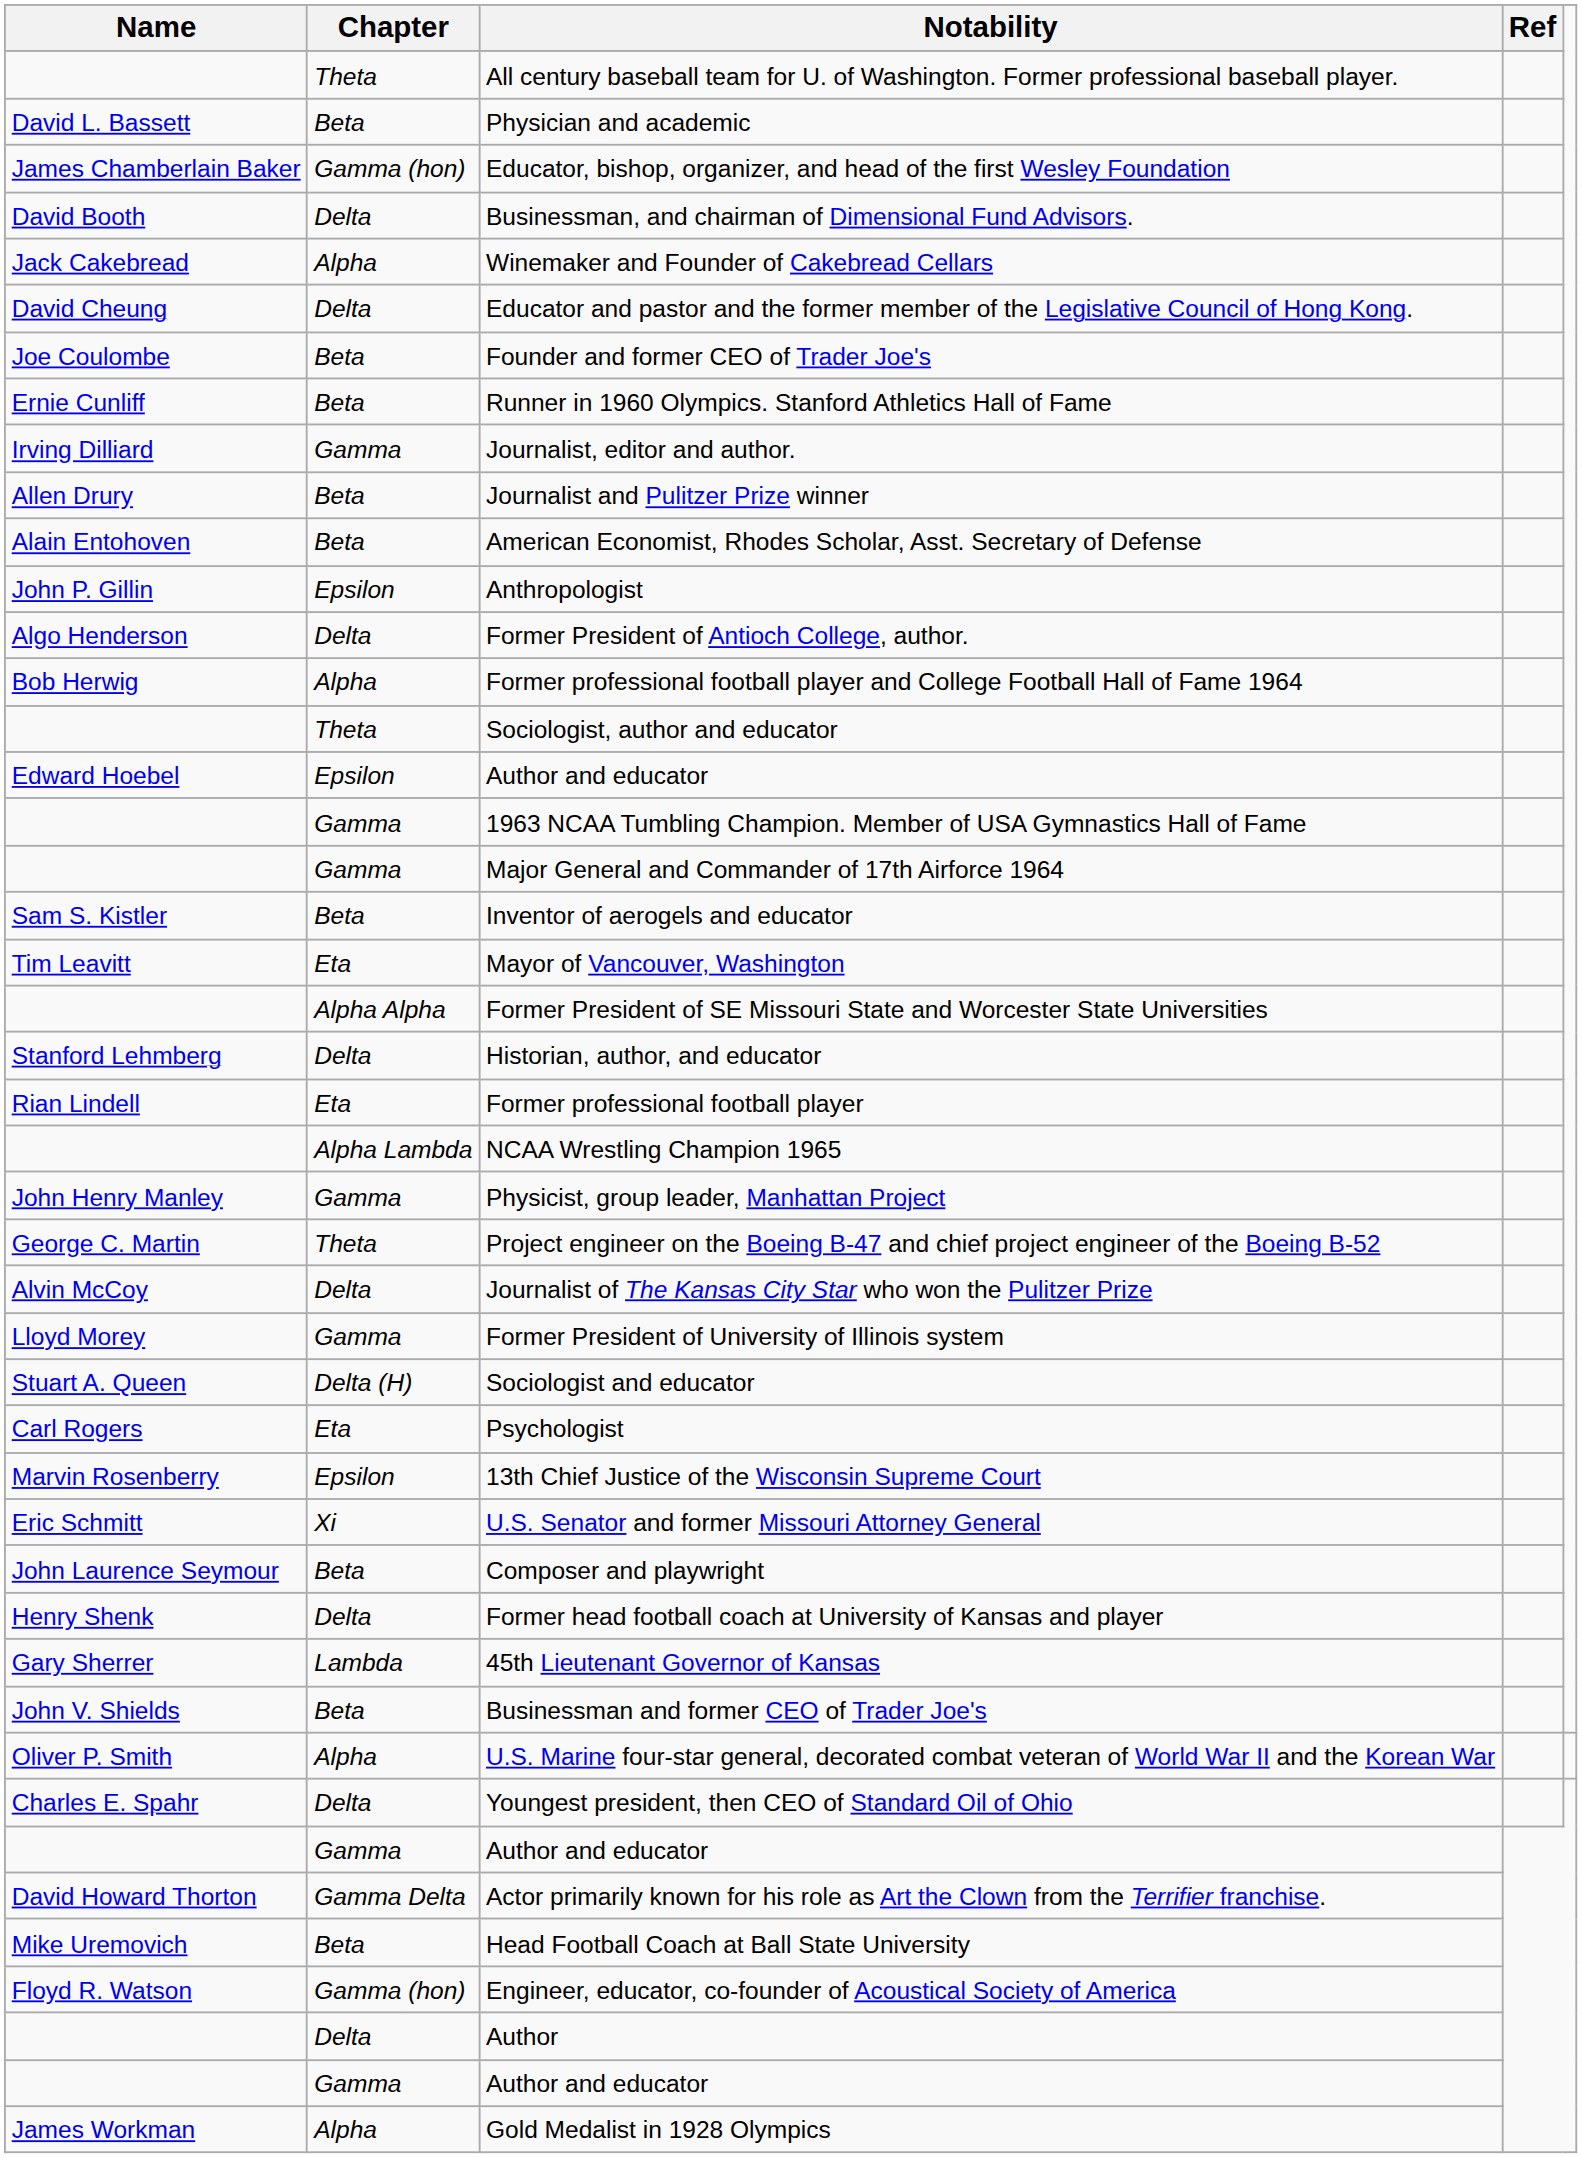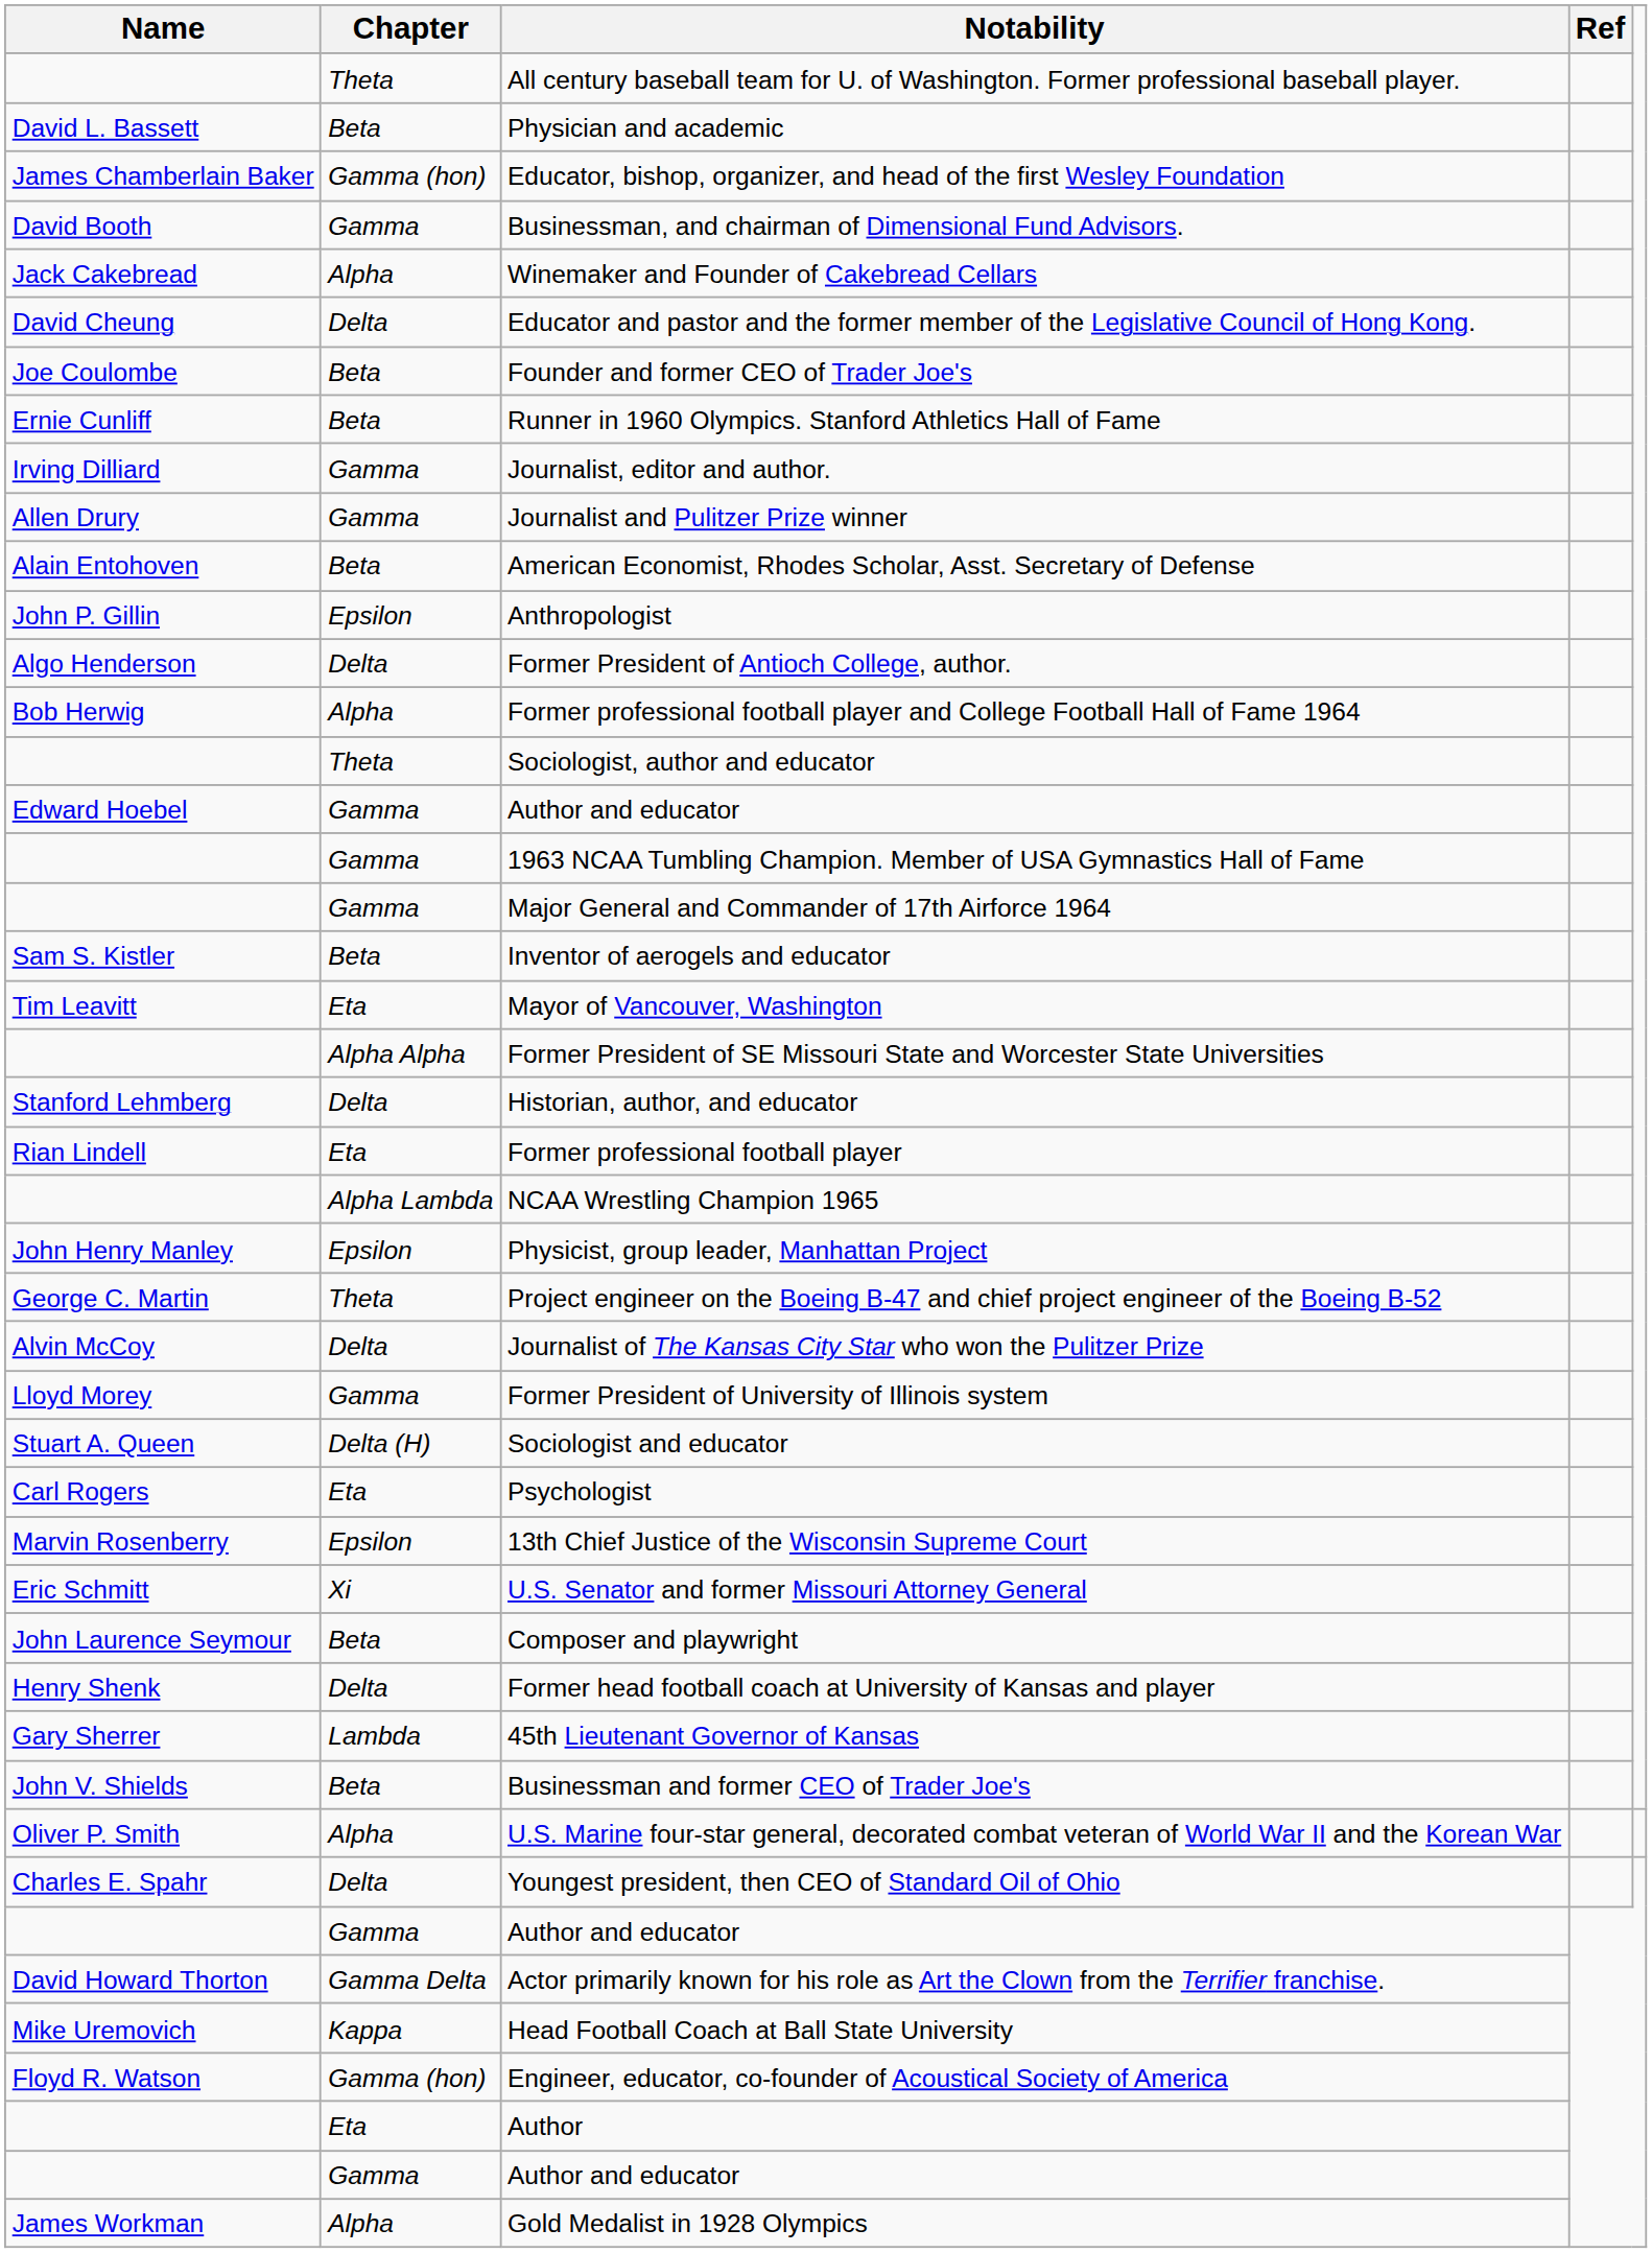 <table class="wikitable sortable">
 <tr>
 <th>Name</th>
 <th>Chapter</th>
 <th>Notability</th>
 <th>Ref</th>
 </tr>
 <tr>
 <td></td>
 <td><small><em>Theta</em></small></td>
 <td><small>All century baseball team for U. of Washington. Former professional baseball player.</small></td>
 <td></td>
 </tr>
 <tr>
 <td><a href='#'><small>David L. Bassett</small></a></td>
 <td><em><small>Beta</small></em></td>
 <td><small>Physician and academic</small></td>
 <td></td>
 </tr>
 <tr>
 <td><a href='#'><small>James Chamberlain Baker</small></a></td>
 <td><em><small>Gamma (hon)</small></em></td>
 <td><small>Educator, bishop, organizer, and head of the first <a href='#'>Wesley Foundation</a></small></td>
 <td></td>
 </tr>
 <tr>
 <td><a href='#'><small>David Booth</small></a></td>
-<td><small><em>Delta</em></small></td>
+<td><em><small>Gamma</small></em></td>
 <td><small>Businessman, and chairman of <a href='#'>Dimensional Fund Advisors</a>.</small></td>
 <td></td>
 </tr>
 <tr>
 <td><small><a href='#'>Jack Cakebread</a></small></td>
 <td><small><em>Alpha</em></small></td>
 <td><small>Winemaker and Founder of <a href='#'>Cakebread Cellars</a></small></td>
 <td></td>
 </tr>
 <tr>
 <td><small><a href='#'>David Cheung</a></small></td>
 <td><small><em>Delta</em></small></td>
 <td><small>Educator and pastor and the former member of the <a href='#'>Legislative Council of Hong Kong</a>.</small></td>
 <td></td>
 </tr>
 <tr>
 <td><a href='#'><small>Joe Coulombe</small></a></td>
 <td><em><small>Beta</small></em></td>
 <td><small>Founder and former CEO of <a href='#'>Trader Joe's</a></small></td>
 <td></td>
 </tr>
 <tr>
 <td><a href='#'><small>Ernie Cunliff</small></a></td>
 <td><small><em>Beta</em></small></td>
 <td><small>Runner in 1960 Olympics. Stanford Athletics Hall of Fame</small></td>
 <td></td>
 </tr>
 <tr>
 <td><a href='#'><small>Irving Dilliard</small></a></td>
 <td><em><small>Gamma</small></em></td>
 <td><small>Journalist, editor and author.</small></td>
 <td></td>
 </tr>
 <tr>
 <td><a href='#'><small>Allen Drury</small></a></td>
-<td><em><small>Beta</small></em></td>
+<td><small><em>Gamma</em></small></td>
 <td><small>Journalist and <a href='#'>Pulitzer Prize</a> winner</small></td>
 <td></td>
 </tr>
 <tr>
 <td><a href='#'><small>Alain Entohoven</small></a></td>
 <td><small><em>Beta</em></small></td>
 <td><small>American Economist, Rhodes Scholar, Asst. Secretary of Defense</small></td>
 <td></td>
 </tr>
 <tr>
 <td><a href='#'><small>John P. Gillin</small></a></td>
 <td><em><small>Epsilon</small></em></td>
 <td><small>Anthropologist</small></td>
 <td></td>
 </tr>
 <tr>
 <td><a href='#'><small>Algo Henderson</small></a></td>
 <td><small><em>Delta</em></small></td>
 <td><small>Former President of <a href='#'>Antioch College</a>, author.</small></td>
 <td></td>
 </tr>
 <tr>
 <td><a href='#'><small>Bob Herwig</small></a></td>
 <td><small><em>Alpha</em></small></td>
 <td><small>Former professional football player and College Football Hall of Fame 1964</small></td>
 <td></td>
 </tr>
 <tr>
 <td></td>
 <td><em><small>Theta</small></em></td>
 <td><small>Sociologist, author and educator</small></td>
 <td></td>
 </tr>
 <tr>
 <td><a href='#'><small>Edward Hoebel</small></a></td>
-<td><small><em>Epsilon</em></small></td>
+<td><em><small>Gamma</small></em></td>
 <td><small>Author and educator</small></td>
 <td></td>
 </tr>
 <tr>
 <td></td>
 <td><small><em>Gamma</em></small></td>
 <td><small>1963 NCAA Tumbling Champion. Member of USA Gymnastics Hall of Fame</small></td>
 <td></td>
 </tr>
 <tr>
 <td></td>
 <td><small><em>Gamma</em></small></td>
 <td><small>Major General and Commander of 17th Airforce 1964</small></td>
 <td></td>
 </tr>
 <tr>
 <td><a href='#'><small>Sam S. Kistler</small></a></td>
 <td><small><em>Beta</em></small></td>
 <td><small>Inventor of aerogels and educator</small></td>
 <td></td>
 </tr>
 <tr>
 <td><a href='#'><small>Tim Leavitt</small></a></td>
 <td><em><small>Eta</small></em></td>
 <td><small>Mayor of <a href='#'>Vancouver, Washington</a></small></td>
 <td></td>
 </tr>
 <tr>
 <td><small></small></td>
 <td><small><em>Alpha Alpha</em></small></td>
 <td><small>Former President of SE Missouri State and Worcester State Universities</small></td>
 <td></td>
 </tr>
 <tr>
 <td><a href='#'><small>Stanford Lehmberg</small></a></td>
 <td><small><em>Delta</em></small></td>
 <td><small>Historian, author, and educator</small></td>
 <td></td>
 </tr>
 <tr>
 <td><a href='#'><small>Rian Lindell</small></a></td>
 <td><em><small>Eta</small></em></td>
 <td><small>Former professional football player</small></td>
 <td></td>
 </tr>
 <tr>
 <td></td>
 <td><small><em>Alpha Lambda</em></small></td>
 <td><small>NCAA Wrestling Champion 1965</small></td>
 <td></td>
 </tr>
 <tr>
 <td><a href='#'><small>John Henry Manley</small></a></td>
-<td><em><small>Gamma</small></em></td>
+<td><small><em>Epsilon</em></small></td>
 <td><small>Physicist, group leader, <a href='#'>Manhattan Project</a></small></td>
 <td></td>
 </tr>
 <tr>
 <td><a href='#'><small>George C. Martin</small></a></td>
 <td><em><small>Theta</small></em></td>
 <td><small>Project engineer on the <a href='#'>Boeing B-47</a> and chief project engineer of the <a href='#'>Boeing B-52</a></small></td>
 <td></td>
 </tr>
 <tr>
 <td><a href='#'><small>Alvin McCoy</small></a></td>
 <td><em><small>Delta</small></em></td>
 <td><small>Journalist of <em><a href='#'>The Kansas City Star</a></em> who won the <a href='#'>Pulitzer Prize</a></small></td>
 <td></td>
 </tr>
 <tr>
 <td><a href='#'><small>Lloyd Morey</small></a></td>
 <td><small><em>Gamma</em></small></td>
 <td><small>Former President of University of Illinois system</small></td>
 <td></td>
 </tr>
 <tr>
 <td><a href='#'><small>Stuart A. Queen</small></a></td>
 <td><em><small>Delta (H)</small></em></td>
 <td><small>Sociologist and educator</small></td>
 <td></td>
 </tr>
 <tr>
 <td><a href='#'><small>Carl Rogers</small></a></td>
 <td><em><small>Eta</small></em></td>
 <td><small>Psychologist</small></td>
 <td></td>
 </tr>
 <tr>
 <td><a href='#'><small>Marvin Rosenberry</small></a></td>
 <td><small><em>Epsilon</em></small></td>
 <td><small>13th Chief Justice of the <a href='#'>Wisconsin Supreme Court</a></small></td>
 <td></td>
 </tr>
 <tr>
 <td><a href='#'><small>Eric Schmitt</small></a></td>
 <td><em><small>Xi</small></em></td>
 <td><small><a href='#'>U.S. Senator</a> and former <a href='#'>Missouri Attorney General</a></small></td>
 <td></td>
 </tr>
 <tr>
 <td><a href='#'><small>John Laurence Seymour</small></a></td>
 <td><small><em>Beta</em></small></td>
 <td><small>Composer and playwright</small></td>
 <td></td>
 </tr>
 <tr>
 <td><a href='#'><small>Henry Shenk</small></a></td>
 <td><small><em>Delta</em></small></td>
 <td><small>Former head football coach at University of Kansas and player</small></td>
 <td></td>
 </tr>
 <tr>
 <td><small><a href='#'>Gary Sherrer</a></small></td>
 <td><em><small>Lambda</small></em></td>
 <td><small>45th <a href='#'>Lieutenant Governor of Kansas</a></small></td>
 <td></td>
 </tr>
 <tr>
 <td><a href='#'><small>John V. Shields</small></a></td>
 <td><em><small>Beta</small></em></td>
 <td><small>Businessman and former <a href='#'>CEO</a> of <a href='#'>Trader Joe's</a></small></td>
 <td></td>
 </tr>
 <tr>
 <td><a href='#'><small>Oliver P. Smith</small></a></td>
 <td><em><small>Alpha</small></em></td>
 <td><small><a href='#'>U.S. Marine</a> four-star general, decorated combat veteran of <a href='#'>World War II</a> and the <a href='#'>Korean War</a></small></td>
 <td></td>
 <td></td>
 </tr>
 <tr>
 <td><a href='#'><small>Charles E. Spahr</small></a></td>
 <td><em><small>Delta</small></em></td>
 <td><small>Youngest president, then CEO of <a href='#'>Standard Oil of Ohio</a></small></td>
 <td></td>
 </tr>
 <tr>
 <td></td>
 <td><em><small>Gamma</small></em></td>
 <td><small>Author and educator</small></td>
 </tr>
 <tr>
 <td><small><a href='#'>David Howard Thorton</a></small></td>
 <td><small><em>Gamma Delta</em></small></td>
 <td><small>Actor primarily known for his role as <a href='#'>Art the Clown</a> from the <a href='#'><em>Terrifier</em> franchise</a>.</small></td>
 </tr>
 <tr>
 <td><a href='#'><small>Mike Uremovich</small></a></td>
-<td><em><small>Beta</small></em></td>
+<td><em><small>Kappa</small></em></td>
 <td><small>Head Football Coach at Ball State University</small></td>
 </tr>
 <tr>
 <td><a href='#'><small>Floyd R. Watson</small></a></td>
 <td><em><small>Gamma (hon)</small></em></td>
 <td><small>Engineer, educator, co-founder of <a href='#'>Acoustical Society of America</a></small></td>
 </tr>
 <tr>
 <td></td>
-<td><small><em>Delta</em></small></td>
+<td><em><small>Eta</small></em></td>
 <td><small>Author</small></td>
 </tr>
 <tr>
 <td></td>
 <td><small><em>Gamma</em></small></td>
 <td><small>Author and educator</small></td>
 </tr>
 <tr>
 <td><a href='#'><small>James Workman</small></a></td>
 <td><em><small>Alpha</small></em></td>
 <td><small>Gold Medalist in 1928 Olympics</small></td>
 </tr>
 </table>
